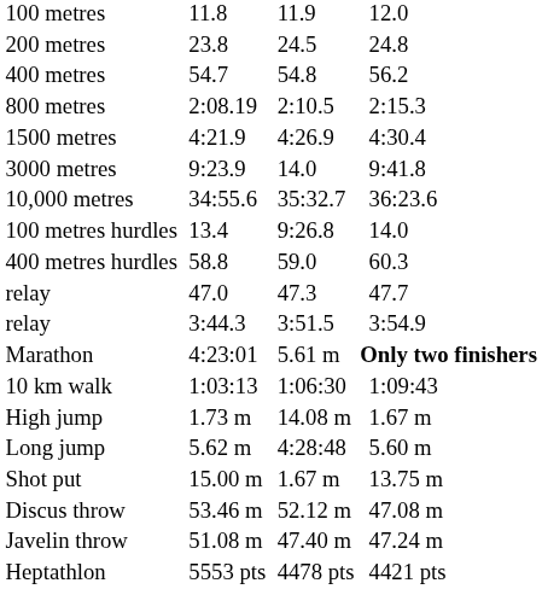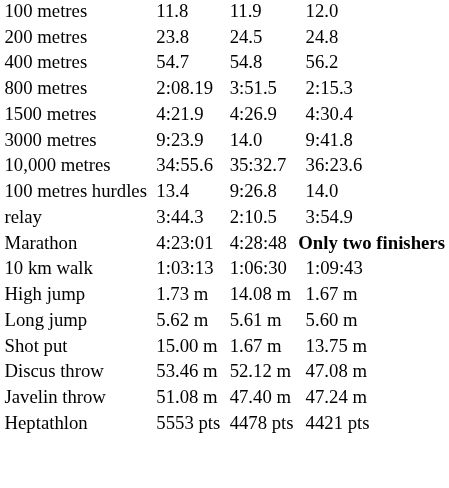 <table>
 <tr>
 <td>100 metres</td>
 <td></td>
 <td>11.8</td>
 <td></td>
 <td>11.9</td>
 <td></td>
 <td>12.0</td>
 </tr>
 <tr>
 <td>200 metres</td>
 <td></td>
 <td>23.8</td>
 <td></td>
 <td>24.5</td>
 <td></td>
 <td>24.8</td>
 </tr>
 <tr>
 <td>400 metres</td>
 <td></td>
 <td>54.7</td>
 <td></td>
 <td>54.8</td>
 <td></td>
 <td>56.2</td>
 </tr>
 <tr>
 <td>800 metres</td>
 <td></td>
 <td>2:08.19</td>
 <td></td>
-<td>2:10.5</td>
+<td>3:51.5</td>
 <td></td>
 <td>2:15.3</td>
 </tr>
 <tr>
 <td>1500 metres</td>
 <td></td>
 <td>4:21.9</td>
 <td></td>
 <td>4:26.9</td>
 <td></td>
 <td>4:30.4</td>
 </tr>
 <tr>
 <td>3000 metres</td>
 <td></td>
 <td>9:23.9</td>
 <td></td>
 <td>14.0</td>
 <td></td>
 <td>9:41.8</td>
 </tr>
 <tr>
 <td>10,000 metres</td>
 <td></td>
 <td>34:55.6</td>
 <td></td>
 <td>35:32.7</td>
 <td></td>
 <td>36:23.6</td>
 </tr>
 <tr>
 <td>100 metres hurdles</td>
 <td></td>
 <td>13.4</td>
 <td></td>
 <td>9:26.8</td>
 <td></td>
 <td>14.0</td>
 </tr>
 <tr>
-<td>400 metres hurdles</td>
-<td></td>
-<td>58.8</td>
-<td></td>
-<td>59.0</td>
-<td></td>
-<td>60.3</td>
-</tr>
-<tr>
-<td> relay</td>
-<td></td>
-<td>47.0</td>
-<td></td>
-<td>47.3</td>
-<td></td>
-<td>47.7</td>
-</tr>
-<tr>
 <td> relay</td>
 <td></td>
 <td>3:44.3</td>
 <td></td>
-<td>3:51.5</td>
+<td>2:10.5</td>
 <td></td>
 <td>3:54.9</td>
 </tr>
 <tr>
 <td>Marathon</td>
 <td></td>
 <td>4:23:01</td>
 <td></td>
-<td>5.61 m</td>
+<td>4:28:48</td>
 <th colspan=2>Only two finishers</th>
 </tr>
 <tr>
 <td>10 km walk</td>
 <td></td>
 <td>1:03:13</td>
 <td></td>
 <td>1:06:30</td>
 <td></td>
 <td>1:09:43</td>
 </tr>
 <tr>
 <td>High jump</td>
 <td></td>
 <td>1.73 m</td>
 <td></td>
 <td>14.08 m</td>
 <td></td>
 <td>1.67 m</td>
 </tr>
 <tr>
 <td>Long jump</td>
 <td></td>
 <td>5.62 m</td>
 <td></td>
-<td>4:28:48</td>
+<td>5.61 m</td>
 <td></td>
 <td>5.60 m</td>
 </tr>
 <tr>
 <td>Shot put</td>
 <td></td>
 <td>15.00 m</td>
 <td></td>
 <td>1.67 m</td>
 <td></td>
 <td>13.75 m</td>
 </tr>
 <tr>
 <td>Discus throw</td>
 <td></td>
 <td>53.46 m</td>
 <td></td>
 <td>52.12 m</td>
 <td></td>
 <td>47.08 m</td>
 </tr>
 <tr>
 <td>Javelin throw</td>
 <td></td>
 <td>51.08 m</td>
 <td></td>
 <td>47.40 m</td>
 <td></td>
 <td>47.24 m</td>
 </tr>
 <tr>
 <td>Heptathlon</td>
 <td></td>
 <td>5553 pts</td>
 <td></td>
 <td>4478 pts</td>
 <td></td>
 <td>4421 pts</td>
 </tr>
 </table>
